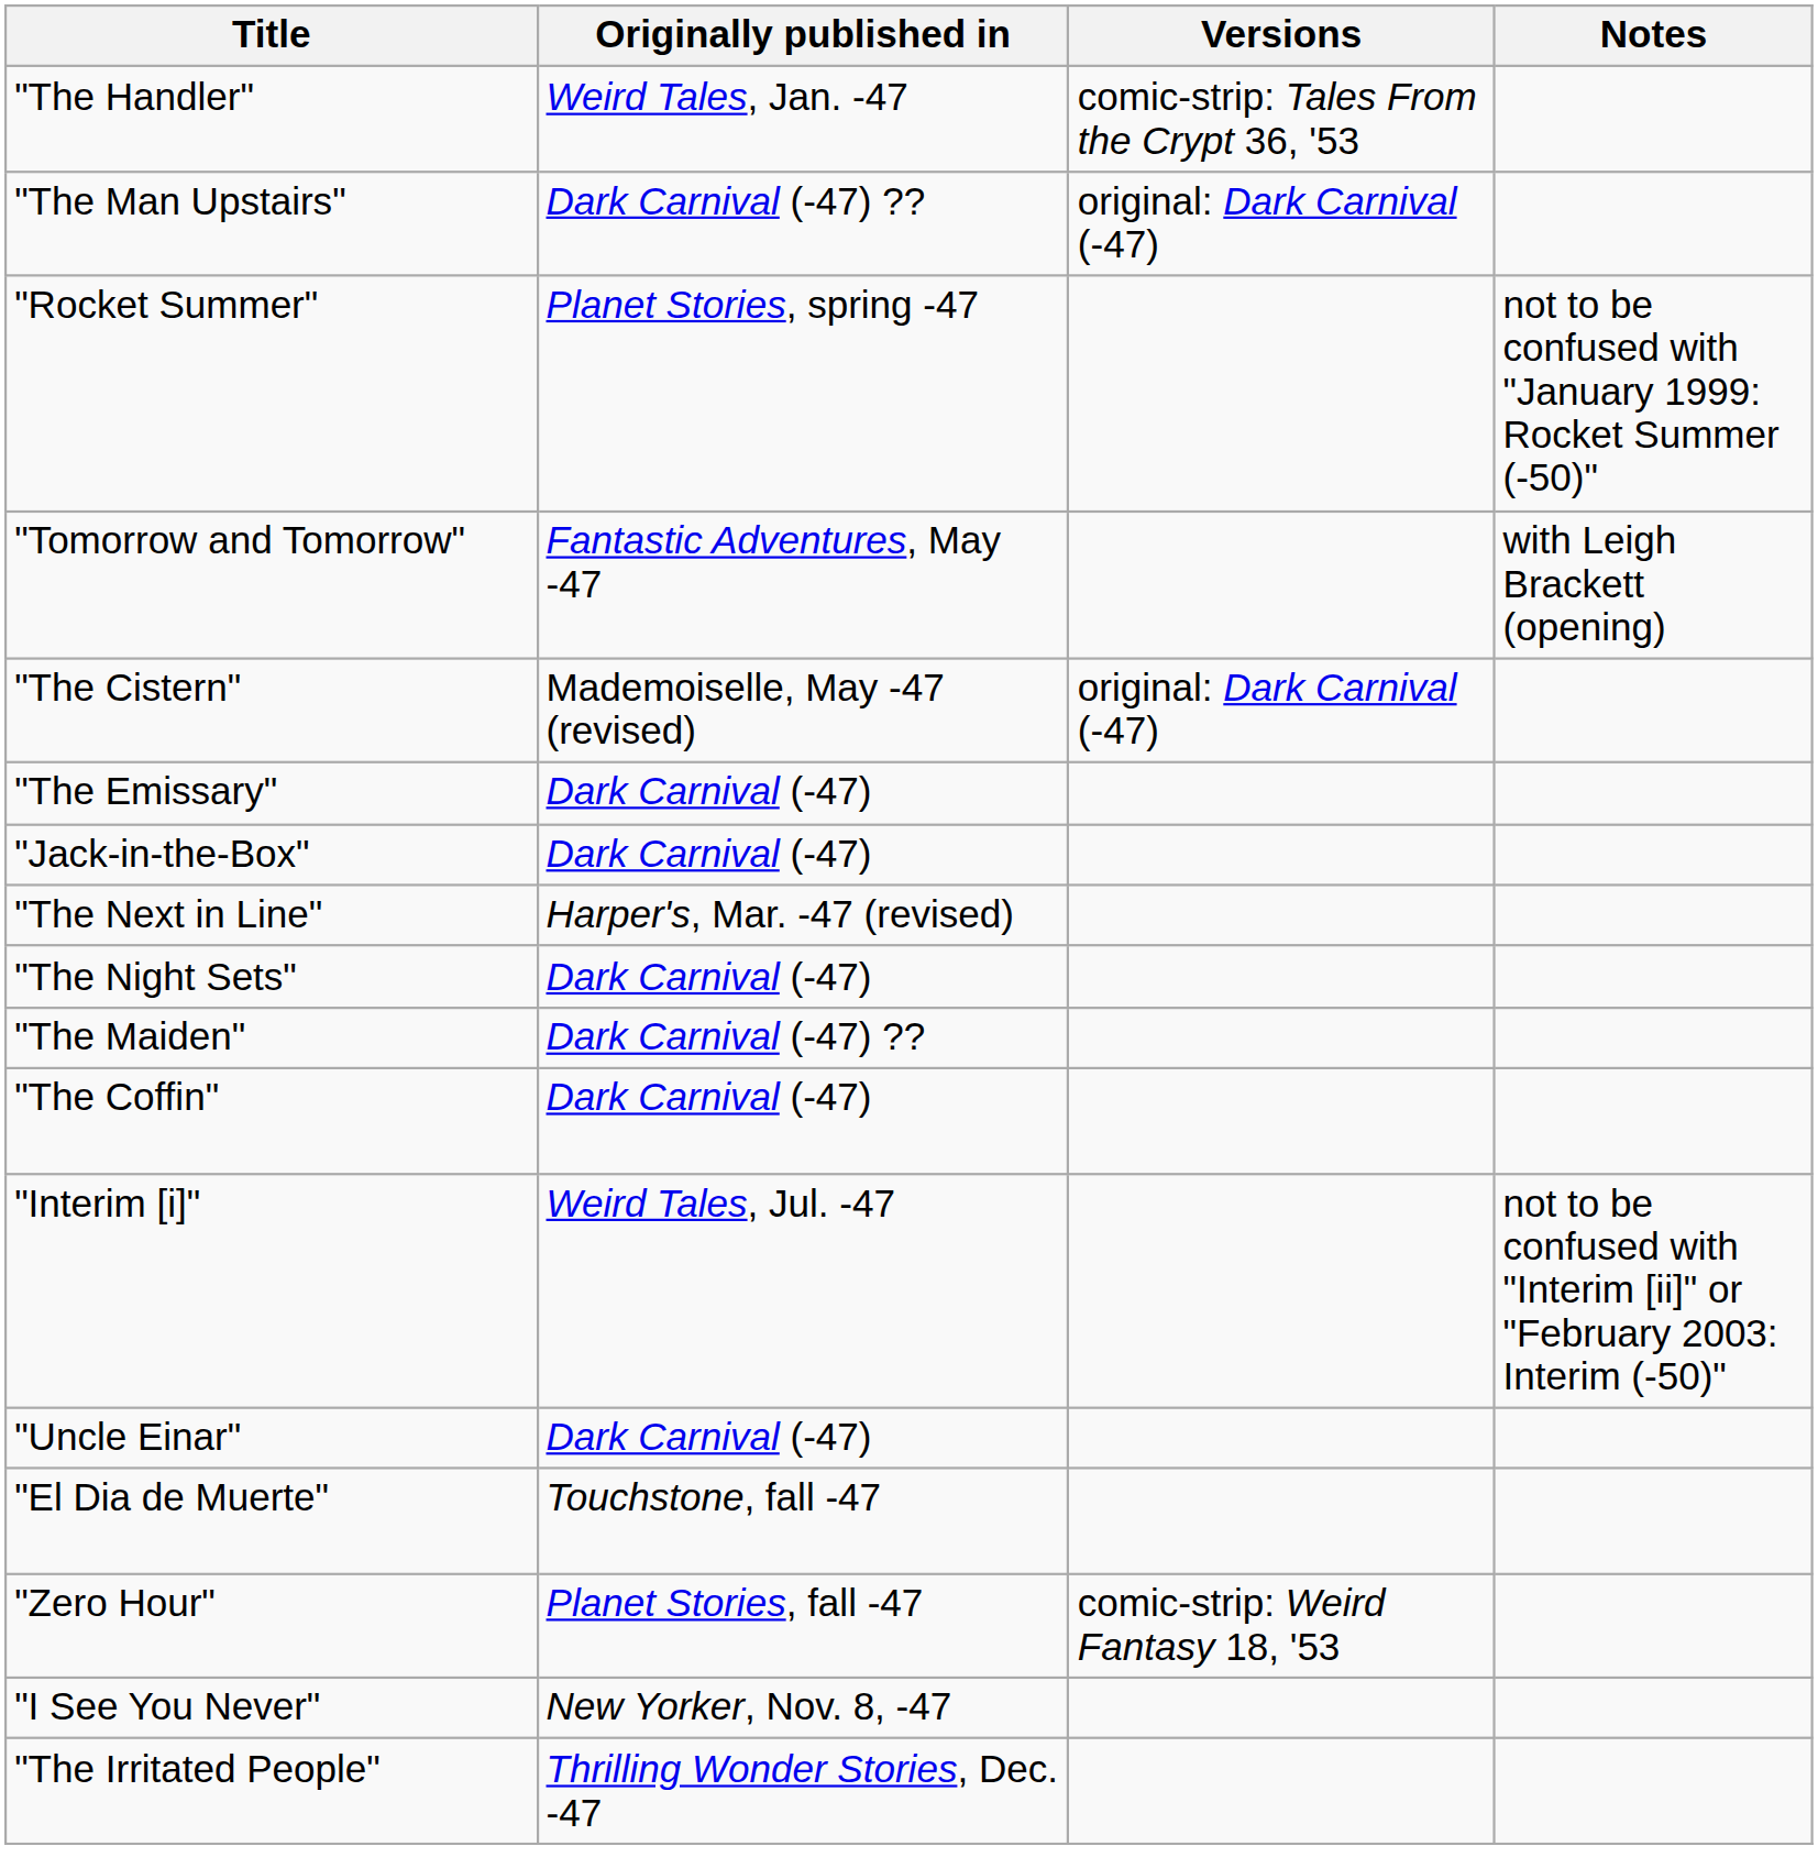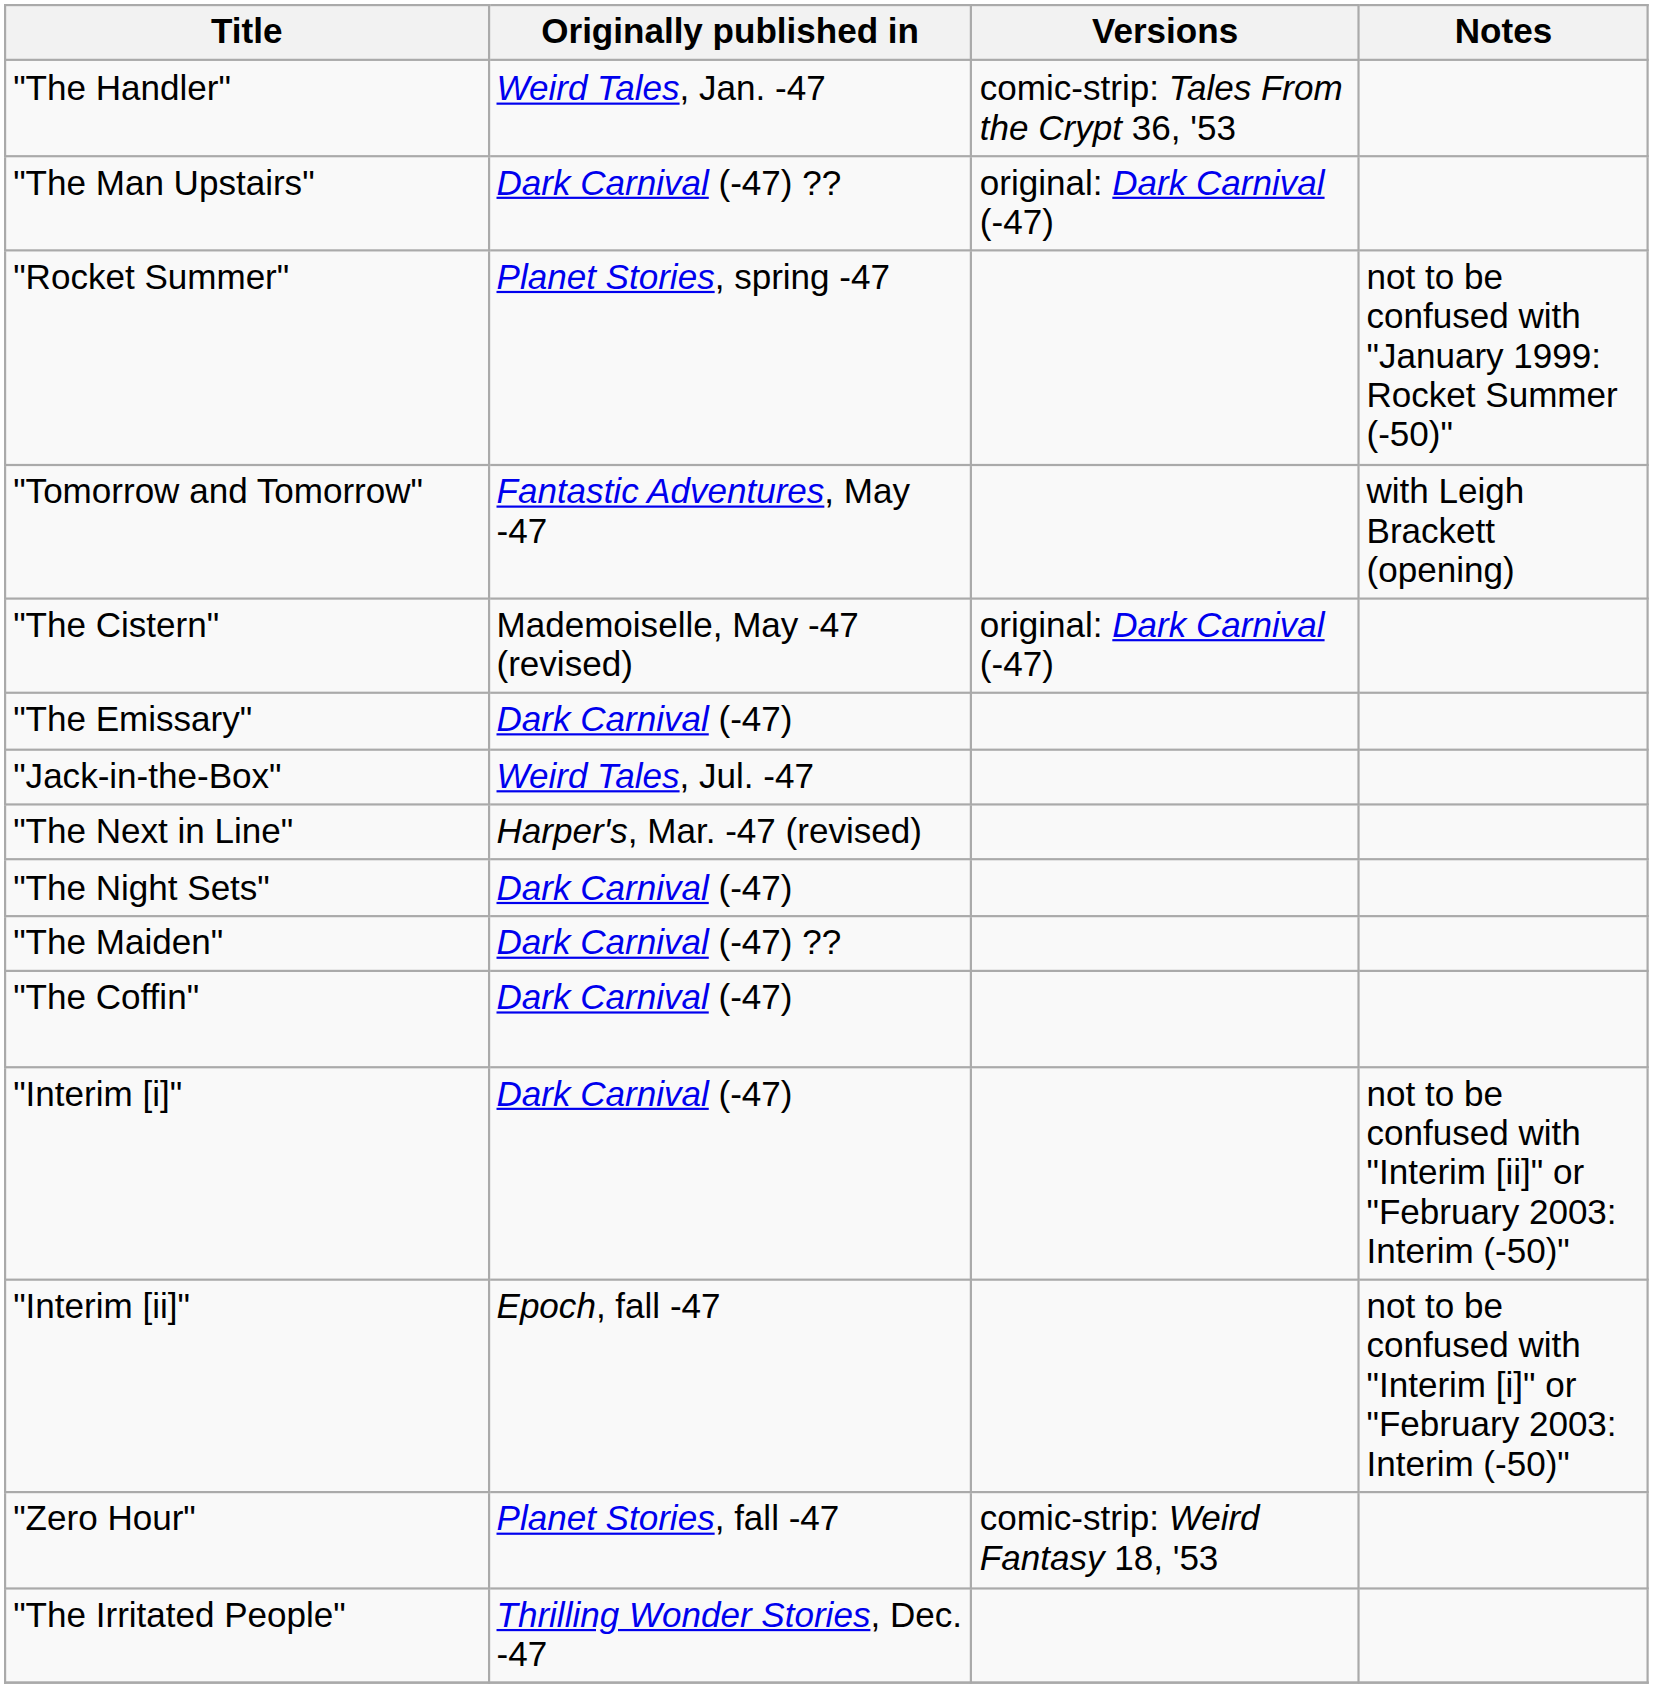 <table class="wikitable" style="width: 85%">
 <tr valign="top">
 <th width="25%">Title</th>
 <th width="25%">Originally published in</th>
 <th width="20%">Versions</th>
 <th width="15%">Notes</th>
 </tr>
 <tr valign="top">
 <td>"The Handler"</td>
 <td><em><a href='#'>Weird Tales</a></em>, Jan. -47</td>
 <td>comic-strip: <em>Tales From the Crypt</em> 36, '53</td>
 <td></td>
 </tr>
 <tr valign="top">
 <td>"The Man Upstairs"</td>
 <td><em><a href='#'>Dark Carnival</a></em> (-47) ??</td>
 <td>original: <em><a href='#'>Dark Carnival</a></em> (-47)</td>
 <td></td>
 </tr>
 <tr valign="top">
 <td>"Rocket Summer"</td>
 <td><em><a href='#'>Planet Stories</a></em>, spring -47</td>
 <td></td>
 <td>not to be confused with "January 1999: Rocket Summer (-50)"</td>
 </tr>
 <tr valign="top">
 <td>"Tomorrow and Tomorrow"</td>
 <td><em><a href='#'>Fantastic Adventures</a></em>, May -47</td>
 <td></td>
 <td>with Leigh Brackett (opening)</td>
 </tr>
 <tr valign="top">
 <td>"The Cistern" <br><br></td>
 <td>Mademoiselle, May -47 (revised)</td>
 <td>original: <em><a href='#'>Dark Carnival</a></em> (-47)</td>
 <td></td>
 </tr>
 <tr valign="top">
 <td>"The Emissary"</td>
 <td><em><a href='#'>Dark Carnival</a></em> (-47)</td>
 <td></td>
 <td></td>
 </tr>
 <tr valign="top">
 <td>"Jack-in-the-Box"</td>
-<td><em><a href='#'>Dark Carnival</a></em> (-47)</td>
+<td><em><a href='#'>Weird Tales</a></em>, Jul. -47</td>
 <td></td>
 <td></td>
 </tr>
 <tr valign="top">
 <td>"The Next in Line"</td>
 <td><em>Harper's</em>, Mar. -47 (revised)</td>
 <td></td>
 <td></td>
 </tr>
 <tr valign="top">
 <td>"The Night Sets"</td>
 <td><em><a href='#'>Dark Carnival</a></em> (-47)</td>
 <td></td>
 <td></td>
 </tr>
 <tr valign="top">
 <td>"The Maiden"</td>
 <td><em><a href='#'>Dark Carnival</a></em> (-47) ??</td>
 <td></td>
 <td></td>
 </tr>
 <tr valign="top">
 <td>"The Coffin" <br><br></td>
 <td><em><a href='#'>Dark Carnival</a></em> (-47)</td>
 <td></td>
 <td></td>
 </tr>
 <tr valign="top">
 <td>"Interim [i]"</td>
-<td><em><a href='#'>Weird Tales</a></em>, Jul. -47</td>
+<td><em><a href='#'>Dark Carnival</a></em> (-47)</td>
 <td></td>
 <td>not to be confused with "Interim [ii]" or "February 2003: Interim (-50)"</td>
 </tr>
 <tr valign="top">
-<td>"Uncle Einar"</td>
-<td><em><a href='#'>Dark Carnival</a></em> (-47)</td>
+<td>"Interim [ii]" <br><br></td>
+<td><em>Epoch</em>, fall -47</td>
 <td></td>
-<td></td>
-</tr>
-<tr valign="top">
-<td>"El Dia de Muerte" <br><br></td>
-<td><em>Touchstone</em>, fall -47</td>
-<td></td>
-<td></td>
+<td>not to be confused with "Interim [i]" or "February 2003: Interim (-50)"</td>
 </tr>
 <tr valign="top">
 <td>"Zero Hour"</td>
 <td><em><a href='#'>Planet Stories</a></em>, fall -47</td>
 <td>comic-strip: <em>Weird Fantasy</em> 18, '53</td>
-<td></td>
-</tr>
-<tr valign="top">
-<td>"I See You Never"</td>
-<td><em>New Yorker</em>, Nov. 8, -47</td>
-<td></td>
 <td></td>
 </tr>
 <tr valign="top">
 <td>"The Irritated People"</td>
 <td><a href='#'><em>Thrilling Wonder Stories</em></a>, Dec. -47</td>
 <td></td>
 <td></td>
 </tr>
 <tr valign="top">
 </tr>
 </table>
